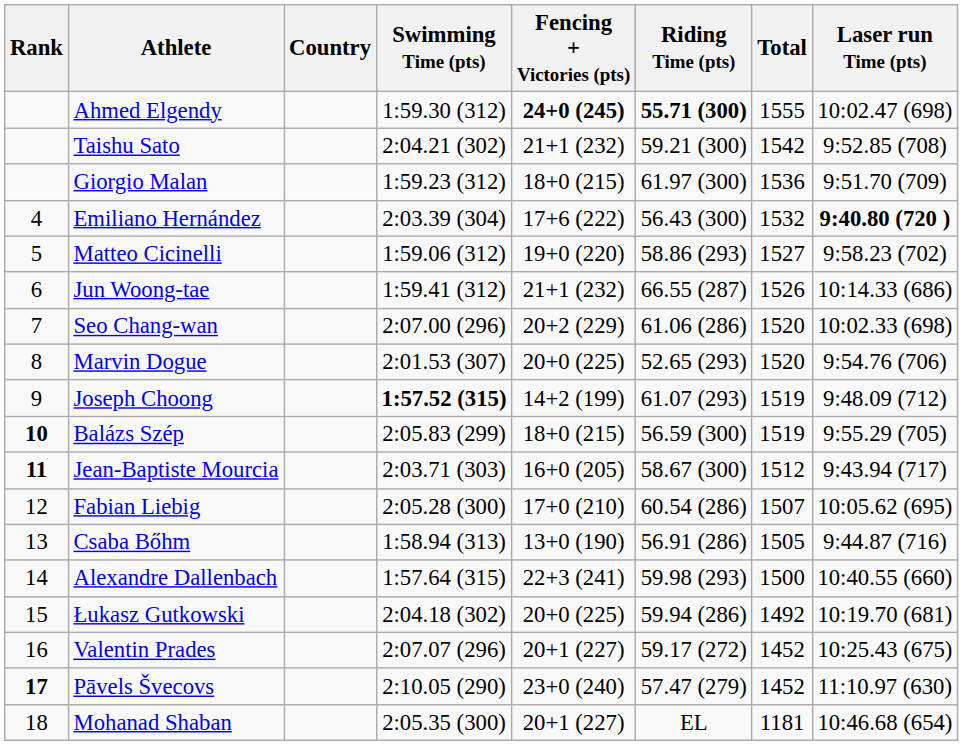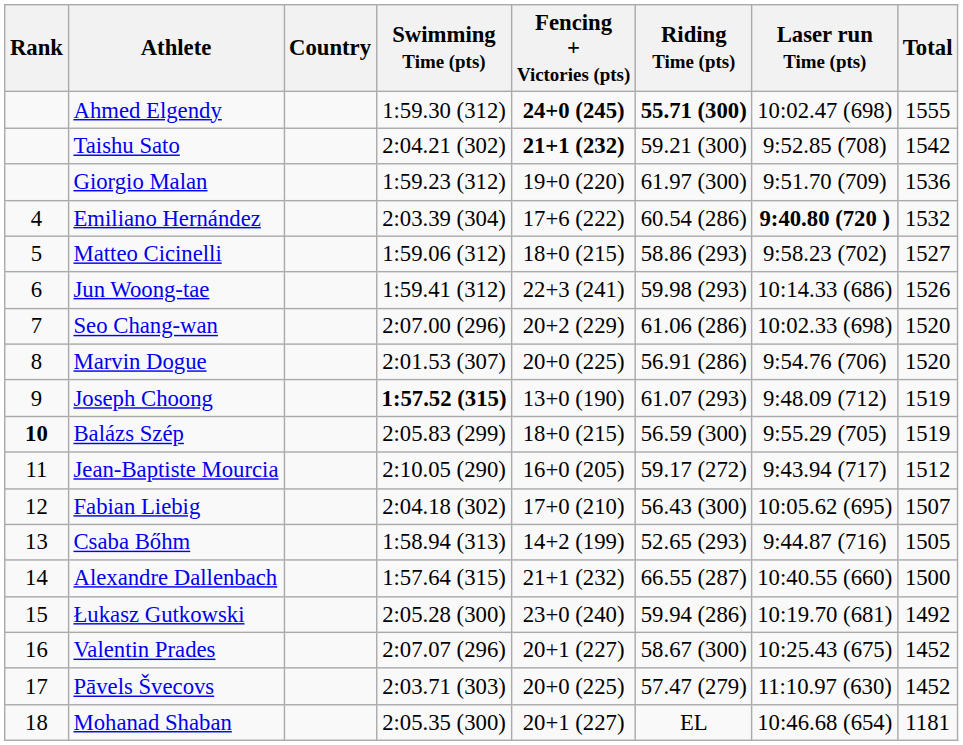 <table style="text-align:center" class="wikitable sortable">
 <tr>
 <th>Rank</th>
 <th>Athlete</th>
 <th>Country</th>
 <th>Swimming<br><small>Time (pts)</small></th>
 <th>Fencing<br>+<br><small>Victories (pts)</small></th>
 <th>Riding<br><small>Time (pts)</small></th>
+<th>Laser run<br><small>Time (pts)</small></th>
 <th>Total</th>
-<th>Laser run<br><small>Time (pts)</small></th>
 </tr>
 <tr>
 <td></td>
 <td align=left><a href='#'>Ahmed Elgendy</a></td>
 <td align="left"></td>
 <td>1:59.30 (312)</td>
 <td><strong>24+0 (245)</strong></td>
 <td data-sort-value="300"><strong>55.71 (300)</strong></td>
+<td>10:02.47 (698)</td>
 <td>1555 <strong></strong></td>
-<td>10:02.47 (698)</td>
 </tr>
 <tr>
 <td></td>
 <td align=left><a href='#'>Taishu Sato</a></td>
 <td align="left"></td>
 <td>2:04.21 (302)</td>
-<td>21+1 (232)</td>
+<td><strong>21+1 (232)</strong></td>
 <td data-sort-value=300>59.21 (300)</td>
+<td>9:52.85 (708)</td>
 <td>1542</td>
-<td>9:52.85 (708)</td>
 </tr>
 <tr>
 <td></td>
 <td align=left><a href='#'>Giorgio Malan</a></td>
 <td align="left"></td>
 <td>1:59.23 (312)</td>
-<td>18+0 (215)</td>
+<td>19+0 (220)</td>
 <td data-sort-value=300>61.97 (300)</td>
+<td>9:51.70 (709)</td>
 <td>1536</td>
-<td>9:51.70 (709)</td>
 </tr>
 <tr>
 <td>4</td>
 <td align=left><a href='#'>Emiliano Hernández</a></td>
 <td align="left"></td>
 <td>2:03.39 (304)</td>
 <td>17+6 (222)</td>
-<td data-sort-value=300>56.43 (300)</td>
+<td data-sort-value=286>60.54 (286)</td>
+<td><strong>9:40.80 (720 )</strong></td>
 <td>1532</td>
-<td><strong>9:40.80 (720 )</strong></td>
 </tr>
 <tr>
 <td>5</td>
 <td align=left><a href='#'>Matteo Cicinelli</a></td>
 <td align="left"></td>
 <td>1:59.06 (312)</td>
-<td>19+0 (220)</td>
+<td>18+0 (215)</td>
 <td data-sort-value=293>58.86 (293)</td>
+<td>9:58.23 (702)</td>
 <td>1527</td>
-<td>9:58.23 (702)</td>
 </tr>
 <tr>
 <td>6</td>
 <td align=left><a href='#'>Jun Woong-tae</a></td>
 <td align="left"></td>
 <td>1:59.41 (312)</td>
-<td>21+1 (232)</td>
-<td data-sort-value=287>66.55 (287)</td>
+<td>22+3 (241)</td>
+<td data-sort-value=293>59.98 (293)</td>
+<td>10:14.33 (686)</td>
 <td>1526</td>
-<td>10:14.33 (686)</td>
 </tr>
 <tr>
 <td>7</td>
 <td align=left><a href='#'>Seo Chang-wan</a></td>
 <td align="left"></td>
 <td>2:07.00 (296)</td>
 <td>20+2 (229)</td>
 <td data-sort-value=286>61.06 (286)</td>
+<td>10:02.33 (698)</td>
 <td>1520</td>
-<td>10:02.33 (698)</td>
 </tr>
 <tr>
 <td>8</td>
 <td align=left><a href='#'>Marvin Dogue</a></td>
 <td align="left"></td>
 <td>2:01.53 (307)</td>
 <td>20+0 (225)</td>
-<td data-sort-value=293>52.65 (293)</td>
+<td data-sort-value=286>56.91 (286)</td>
+<td>9:54.76 (706)</td>
 <td>1520</td>
-<td>9:54.76 (706)</td>
 </tr>
 <tr>
 <td>9</td>
 <td align=left><a href='#'>Joseph Choong</a></td>
 <td align="left"></td>
 <td><strong>1:57.52 (315)</strong></td>
-<td>14+2 (199)</td>
+<td>13+0 (190)</td>
 <td data-sort-value=293>61.07 (293)</td>
+<td>9:48.09 (712)</td>
 <td>1519</td>
-<td>9:48.09 (712)</td>
 </tr>
 <tr>
 <td><strong>10</strong></td>
 <td align=left><a href='#'>Balázs Szép</a></td>
 <td align="left"></td>
 <td>2:05.83 (299)</td>
 <td>18+0 (215)</td>
 <td data-sort-value=300>56.59 (300)</td>
+<td>9:55.29 (705)</td>
 <td>1519</td>
-<td>9:55.29 (705)</td>
 </tr>
 <tr>
-<td><strong>11</strong></td>
+<td>11</td>
 <td align=left><a href='#'>Jean-Baptiste Mourcia</a></td>
 <td align="left"></td>
-<td>2:03.71 (303)</td>
+<td>2:10.05 (290)</td>
 <td>16+0 (205)</td>
-<td data-sort-value=300>58.67 (300)</td>
+<td data-sort-value=272>59.17 (272)</td>
+<td>9:43.94 (717)</td>
 <td>1512</td>
-<td>9:43.94 (717)</td>
 </tr>
 <tr>
 <td>12</td>
 <td align=left><a href='#'>Fabian Liebig</a></td>
 <td align="left"></td>
-<td>2:05.28 (300)</td>
+<td>2:04.18 (302)</td>
 <td>17+0 (210)</td>
-<td data-sort-value=286>60.54 (286)</td>
+<td data-sort-value=300>56.43 (300)</td>
+<td>10:05.62 (695)</td>
 <td>1507</td>
-<td>10:05.62 (695)</td>
 </tr>
 <tr>
 <td>13</td>
 <td align=left><a href='#'>Csaba Bőhm</a></td>
 <td align="left"></td>
 <td>1:58.94 (313)</td>
-<td>13+0 (190)</td>
-<td data-sort-value=286>56.91 (286)</td>
+<td>14+2 (199)</td>
+<td data-sort-value=293>52.65 (293)</td>
+<td>9:44.87 (716)</td>
 <td>1505</td>
-<td>9:44.87 (716)</td>
 </tr>
 <tr>
 <td>14</td>
 <td align=left><a href='#'>Alexandre Dallenbach</a></td>
 <td align="left"></td>
 <td>1:57.64 (315)</td>
-<td>22+3 (241)</td>
-<td data-sort-value=293>59.98 (293)</td>
+<td>21+1 (232)</td>
+<td data-sort-value=287>66.55 (287)</td>
+<td>10:40.55 (660)</td>
 <td>1500</td>
-<td>10:40.55 (660)</td>
 </tr>
 <tr>
 <td>15</td>
 <td align=left><a href='#'>Łukasz Gutkowski</a></td>
 <td align="left"></td>
-<td>2:04.18 (302)</td>
-<td>20+0 (225)</td>
+<td>2:05.28 (300)</td>
+<td>23+0 (240)</td>
 <td data-sort-value=286>59.94 (286)</td>
+<td>10:19.70 (681)</td>
 <td>1492</td>
-<td>10:19.70 (681)</td>
 </tr>
 <tr>
 <td>16</td>
 <td align=left><a href='#'>Valentin Prades</a></td>
 <td align="left"></td>
 <td>2:07.07 (296)</td>
 <td>20+1 (227)</td>
-<td data-sort-value=272>59.17 (272)</td>
+<td data-sort-value=300>58.67 (300)</td>
+<td>10:25.43 (675)</td>
 <td>1452</td>
-<td>10:25.43 (675)</td>
 </tr>
 <tr>
-<td><strong>17</strong></td>
+<td>17</td>
 <td align=left><a href='#'>Pāvels Švecovs</a></td>
 <td align="left"></td>
-<td>2:10.05 (290)</td>
-<td>23+0 (240)</td>
+<td>2:03.71 (303)</td>
+<td>20+0 (225)</td>
 <td data-sort-value=279>57.47 (279)</td>
+<td>11:10.97 (630)</td>
 <td>1452</td>
-<td>11:10.97 (630)</td>
 </tr>
 <tr>
 <td>18</td>
 <td align=left><a href='#'>Mohanad Shaban</a></td>
 <td align="left"></td>
 <td>2:05.35 (300)</td>
 <td>20+1 (227)</td>
 <td>EL</td>
+<td>10:46.68 (654)</td>
 <td>1181</td>
-<td>10:46.68 (654)</td>
 </tr>
 </table>
